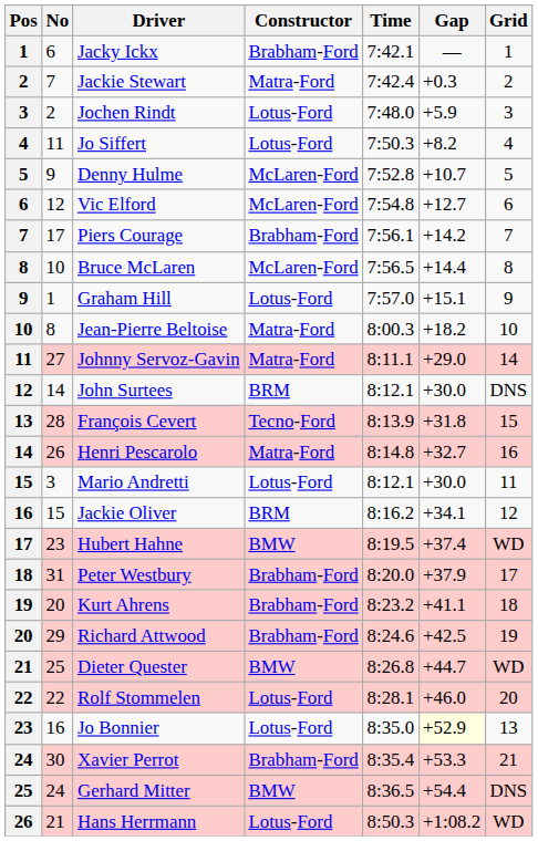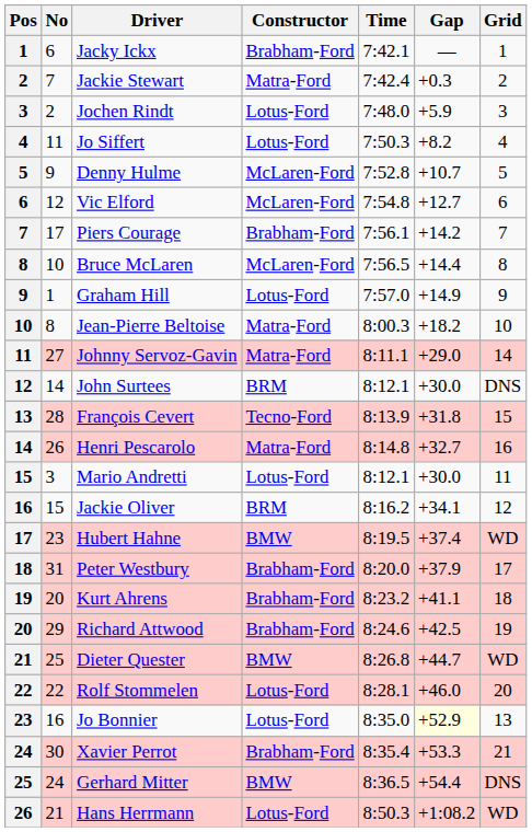 <table class="wikitable sortable" style="font-size: 95%;">
 <tr>
 <th>Pos</th>
 <th>No</th>
 <th>Driver</th>
 <th>Constructor</th>
 <th>Time</th>
 <th>Gap</th>
 <th>Grid</th>
 </tr>
 <tr>
 <th>1</th>
 <td>6</td>
 <td> <a href='#'>Jacky Ickx</a></td>
 <td><a href='#'>Brabham</a>-<a href='#'>Ford</a></td>
 <td>7:42.1</td>
 <td align=center>—</td>
 <td align=center>1</td>
 </tr>
 <tr>
 <th>2</th>
 <td>7</td>
 <td> <a href='#'>Jackie Stewart</a></td>
 <td><a href='#'>Matra</a>-<a href='#'>Ford</a></td>
 <td>7:42.4</td>
 <td>+0.3</td>
 <td align=center>2</td>
 </tr>
 <tr>
 <th>3</th>
 <td>2</td>
 <td> <a href='#'>Jochen Rindt</a></td>
 <td><a href='#'>Lotus</a>-<a href='#'>Ford</a></td>
 <td>7:48.0</td>
 <td>+5.9</td>
 <td align=center>3</td>
 </tr>
 <tr>
 <th>4</th>
 <td>11</td>
 <td> <a href='#'>Jo Siffert</a></td>
 <td><a href='#'>Lotus</a>-<a href='#'>Ford</a></td>
 <td>7:50.3</td>
 <td>+8.2</td>
 <td align=center>4</td>
 </tr>
 <tr>
 <th>5</th>
 <td>9</td>
 <td> <a href='#'>Denny Hulme</a></td>
 <td><a href='#'>McLaren</a>-<a href='#'>Ford</a></td>
 <td>7:52.8</td>
 <td>+10.7</td>
 <td align=center>5</td>
 </tr>
 <tr>
 <th>6</th>
 <td>12</td>
 <td> <a href='#'>Vic Elford</a></td>
 <td><a href='#'>McLaren</a>-<a href='#'>Ford</a></td>
 <td>7:54.8</td>
 <td>+12.7</td>
 <td align=center>6</td>
 </tr>
 <tr>
 <th>7</th>
 <td>17</td>
 <td> <a href='#'>Piers Courage</a></td>
 <td><a href='#'>Brabham</a>-<a href='#'>Ford</a></td>
 <td>7:56.1</td>
 <td>+14.2</td>
 <td align=center>7</td>
 </tr>
 <tr>
 <th>8</th>
 <td>10</td>
 <td> <a href='#'>Bruce McLaren</a></td>
 <td><a href='#'>McLaren</a>-<a href='#'>Ford</a></td>
 <td>7:56.5</td>
 <td>+14.4</td>
 <td align=center>8</td>
 </tr>
 <tr>
 <th>9</th>
 <td>1</td>
 <td> <a href='#'>Graham Hill</a></td>
 <td><a href='#'>Lotus</a>-<a href='#'>Ford</a></td>
 <td>7:57.0</td>
-<td>+15.1</td>
+<td>+14.9</td>
 <td align=center>9</td>
 </tr>
 <tr>
 <th>10</th>
 <td>8</td>
 <td> <a href='#'>Jean-Pierre Beltoise</a></td>
 <td><a href='#'>Matra</a>-<a href='#'>Ford</a></td>
 <td>8:00.3</td>
 <td>+18.2</td>
 <td align=center>10</td>
 </tr>
 <tr style="background-color: #ffcccc">
 <th>11</th>
 <td>27</td>
 <td> <a href='#'>Johnny Servoz-Gavin</a></td>
 <td><a href='#'>Matra</a>-<a href='#'>Ford</a></td>
 <td>8:11.1</td>
 <td>+29.0</td>
 <td align=center>14</td>
 </tr>
 <tr>
 <th>12</th>
 <td>14</td>
 <td> <a href='#'>John Surtees</a></td>
 <td><a href='#'>BRM</a></td>
 <td>8:12.1</td>
 <td>+30.0</td>
 <td align=center>DNS</td>
 </tr>
 <tr style="background-color: #ffcccc">
 <th>13</th>
 <td>28</td>
 <td> <a href='#'>François Cevert</a></td>
 <td><a href='#'>Tecno</a>-<a href='#'>Ford</a></td>
 <td>8:13.9</td>
 <td>+31.8</td>
 <td align=center>15</td>
 </tr>
 <tr style="background-color: #ffcccc">
 <th>14</th>
 <td>26</td>
 <td> <a href='#'>Henri Pescarolo</a></td>
 <td><a href='#'>Matra</a>-<a href='#'>Ford</a></td>
 <td>8:14.8</td>
 <td>+32.7</td>
 <td align=center>16</td>
 </tr>
 <tr>
 <th>15</th>
 <td>3</td>
 <td> <a href='#'>Mario Andretti</a></td>
 <td><a href='#'>Lotus</a>-<a href='#'>Ford</a></td>
 <td>8:12.1</td>
 <td>+30.0</td>
 <td align=center>11</td>
 </tr>
 <tr>
 <th>16</th>
 <td>15</td>
 <td> <a href='#'>Jackie Oliver</a></td>
 <td><a href='#'>BRM</a></td>
 <td>8:16.2</td>
 <td>+34.1</td>
 <td align=center>12</td>
 </tr>
 <tr style="background-color: #ffcccc">
 <th>17</th>
 <td>23</td>
 <td> <a href='#'>Hubert Hahne</a></td>
 <td><a href='#'>BMW</a></td>
 <td>8:19.5</td>
 <td>+37.4</td>
 <td align=center>WD</td>
 </tr>
 <tr style="background-color: #ffcccc">
 <th>18</th>
 <td>31</td>
 <td> <a href='#'>Peter Westbury</a></td>
 <td><a href='#'>Brabham</a>-<a href='#'>Ford</a></td>
 <td>8:20.0</td>
 <td>+37.9</td>
 <td align=center>17</td>
 </tr>
 <tr style="background-color: #ffcccc">
 <th>19</th>
 <td>20</td>
 <td> <a href='#'>Kurt Ahrens</a></td>
 <td><a href='#'>Brabham</a>-<a href='#'>Ford</a></td>
 <td>8:23.2</td>
 <td>+41.1</td>
 <td align=center>18</td>
 </tr>
 <tr style="background-color: #ffcccc">
 <th>20</th>
 <td>29</td>
 <td> <a href='#'>Richard Attwood</a></td>
 <td><a href='#'>Brabham</a>-<a href='#'>Ford</a></td>
 <td>8:24.6</td>
 <td>+42.5</td>
 <td align=center>19</td>
 </tr>
 <tr style="background-color: #ffcccc">
 <th>21</th>
 <td>25</td>
 <td> <a href='#'>Dieter Quester</a></td>
 <td><a href='#'>BMW</a></td>
 <td>8:26.8</td>
 <td>+44.7</td>
 <td align=center>WD</td>
 </tr>
 <tr style="background-color: #ffcccc">
 <th>22</th>
 <td>22</td>
 <td> <a href='#'>Rolf Stommelen</a></td>
 <td><a href='#'>Lotus</a>-<a href='#'>Ford</a></td>
 <td>8:28.1</td>
 <td>+46.0</td>
 <td align=center>20</td>
 </tr>
 <tr>
 <th>23</th>
 <td>16</td>
 <td> <a href='#'>Jo Bonnier</a></td>
 <td><a href='#'>Lotus</a>-<a href='#'>Ford</a></td>
 <td>8:35.0</td>
 <td style="background: lightyellow;">+52.9</td>
 <td align=center>13</td>
 </tr>
 <tr style="background-color: #ffcccc">
 <th>24</th>
 <td>30</td>
 <td> <a href='#'>Xavier Perrot</a></td>
 <td><a href='#'>Brabham</a>-<a href='#'>Ford</a></td>
 <td>8:35.4</td>
 <td>+53.3</td>
 <td align=center>21</td>
 </tr>
 <tr style="background-color: #ffcccc">
 <th>25</th>
 <td>24</td>
 <td> <a href='#'>Gerhard Mitter</a></td>
 <td><a href='#'>BMW</a></td>
 <td>8:36.5</td>
 <td>+54.4</td>
 <td align=center>DNS</td>
 </tr>
 <tr style="background-color: #ffcccc">
 <th>26</th>
 <td>21</td>
 <td> <a href='#'>Hans Herrmann</a></td>
 <td><a href='#'>Lotus</a>-<a href='#'>Ford</a></td>
 <td>8:50.3</td>
 <td>+1:08.2</td>
 <td align=center>WD</td>
 </tr>
 </table>
